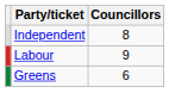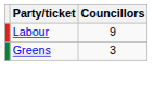 <table class="wikitable">
 <tr>
 <th></th>
 <th>Party/ticket</th>
 <th>Councillors</th>
-</tr>
-<tr>
-<td style="background:#DDDDDD"></td>
-<td><a href='#'>Independent</a></td>
-<td style="text-align: center;">8</td>
 </tr>
 <tr>
 <td style="background:#DC241f"></td>
 <td><a href='#'>Labour</a></td>
 <td style="text-align: center;">9</td>
 </tr>
 <tr>
 <td style="background:#098137"></td>
 <td><a href='#'>Greens</a></td>
-<td style="text-align: center;">6</td>
+<td style="text-align: center;">3</td>
 </tr>
 </table>
